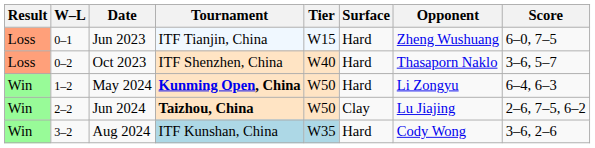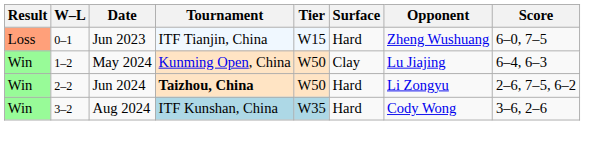 <table class="sortable wikitable">
 <tr>
 <th>Result</th>
 <th class="unsortable">W–L</th>
 <th>Date</th>
 <th>Tournament</th>
 <th>Tier</th>
 <th>Surface</th>
 <th>Opponent</th>
 <th class="unsortable">Score</th>
 </tr>
 <tr>
 <td style="background:#ffa07a">Loss</td>
 <td><small>0–1</small></td>
 <td>Jun 2023</td>
 <td style="background:#f0f8ff;">ITF Tianjin, China</td>
 <td style="background:#f0f8ff;">W15</td>
 <td>Hard</td>
 <td> <a href='#'>Zheng Wushuang</a></td>
 <td>6–0, 7–5</td>
 </tr>
 <tr>
-<td style="background:#ffa07a">Loss</td>
-<td><small>0–2</small></td>
-<td>Oct 2023</td>
-<td style="background:#ffe4c4;">ITF Shenzhen, China</td>
-<td style="background:#ffe4c4;">W40</td>
-<td>Hard</td>
-<td> <a href='#'>Thasaporn Naklo</a></td>
-<td>3–6, 5–7</td>
-</tr>
-<tr>
 <td style="background:#98fb98;">Win</td>
 <td><small>1–2</small></td>
 <td>May 2024</td>
-<td style="background:#ffe4c4;"><strong><a href='#'>Kunming Open</a>, China</strong></td>
+<td style="background:#ffe4c4;"><a href='#'>Kunming Open</a>, China</td>
 <td style="background:#ffe4c4;">W50</td>
-<td>Hard</td>
-<td> <a href='#'>Li Zongyu</a></td>
+<td>Clay</td>
+<td> <a href='#'>Lu Jiajing</a></td>
 <td>6–4, 6–3</td>
 </tr>
 <tr>
 <td style="background:#98fb98;">Win</td>
 <td><small>2–2</small></td>
 <td>Jun 2024</td>
 <td style="background:#ffe4c4;"><strong>Taizhou, China</strong></td>
 <td style="background:#ffe4c4;">W50</td>
-<td>Clay</td>
-<td> <a href='#'>Lu Jiajing</a></td>
+<td>Hard</td>
+<td> <a href='#'>Li Zongyu</a></td>
 <td>2–6, 7–5, 6–2</td>
 </tr>
 <tr>
 <td style="background:#98fb98;">Win</td>
 <td><small>3–2</small></td>
 <td>Aug 2024</td>
 <td style="background:lightblue;">ITF Kunshan, China</td>
 <td style="background:lightblue;">W35</td>
 <td>Hard</td>
 <td> <a href='#'>Cody Wong</a></td>
 <td>3–6, 2–6</td>
 </tr>
 </table>
